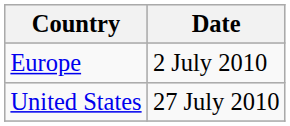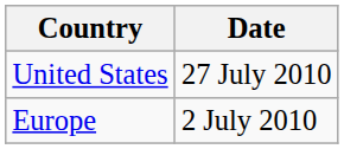 <table class="wikitable">
 <tr>
 <th>Country</th>
 <th>Date</th>
 </tr>
 <tr>
+<td><a href='#'>United States</a></td>
+<td>27 July 2010</td>
+</tr>
+<tr>
 <td><a href='#'>Europe</a></td>
 <td>2 July 2010</td>
 </tr>
-<tr>
-<td><a href='#'>United States</a></td>
-<td>27 July 2010</td>
-</tr>
 </table>
